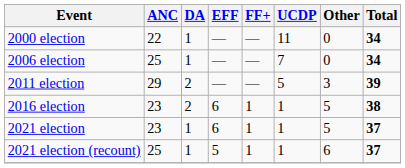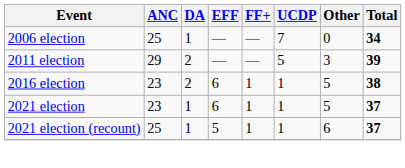 <table class="wikitable">
 <tr>
 <th>Event</th>
 <th><a href='#'>ANC</a></th>
 <th><a href='#'>DA</a></th>
 <th><a href='#'>EFF</a></th>
 <th><a href='#'>FF+</a></th>
 <th><a href='#'>UCDP</a></th>
 <th>Other</th>
 <th>Total</th>
-</tr>
-<tr>
-<td><a href='#'>2000 election</a></td>
-<td>22</td>
-<td>1</td>
-<td>—</td>
-<td>—</td>
-<td>11</td>
-<td>0</td>
-<td><strong>34</strong></td>
 </tr>
 <tr>
 <td><a href='#'>2006 election</a></td>
 <td>25</td>
 <td>1</td>
 <td>—</td>
 <td>—</td>
 <td>7</td>
 <td>0</td>
 <td><strong>34</strong></td>
 </tr>
 <tr>
 <td><a href='#'>2011 election</a></td>
 <td>29</td>
 <td>2</td>
 <td>—</td>
 <td>—</td>
 <td>5</td>
 <td>3</td>
 <td><strong>39</strong></td>
 </tr>
 <tr>
 <td><a href='#'>2016 election</a></td>
 <td>23</td>
 <td>2</td>
 <td>6</td>
 <td>1</td>
 <td>1</td>
 <td>5</td>
 <td><strong>38</strong></td>
 </tr>
 <tr>
 <td><a href='#'>2021 election</a></td>
 <td>23</td>
 <td>1</td>
 <td>6</td>
 <td>1</td>
 <td>1</td>
 <td>5</td>
 <td><strong>37</strong></td>
 </tr>
 <tr>
 <td><a href='#'>2021 election (recount)</a></td>
 <td>25</td>
 <td>1</td>
 <td>5</td>
 <td>1</td>
 <td>1</td>
 <td>6</td>
 <td><strong>37</strong></td>
 </tr>
 <tr>
 </tr>
 </table>
